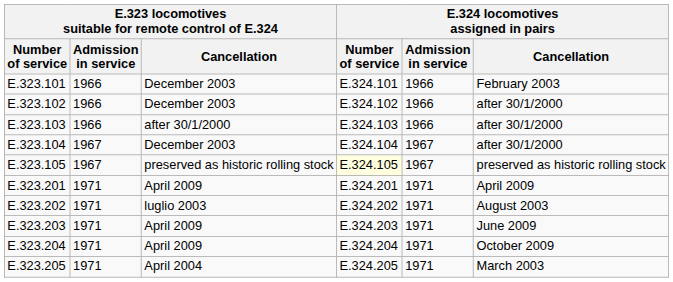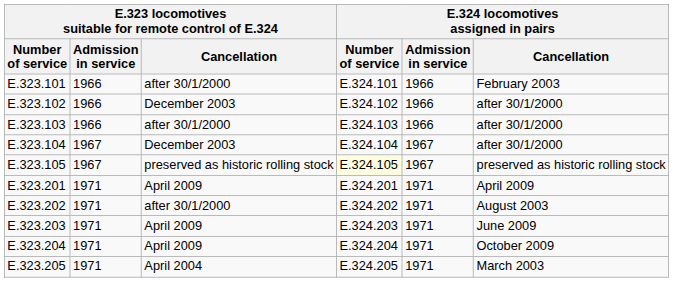 <table class="wikitable">
 <tr>
 <th colspan="3">E.323 locomotives<br>suitable for remote control of E.324</th>
 <th colspan="3">E.324 locomotives<br>assigned in pairs</th>
 </tr>
 <tr>
 <th>Number<br>of service</th>
 <th>Admission<br>in service</th>
 <th>Cancellation</th>
 <th>Number<br>of service</th>
 <th>Admission<br>in service</th>
 <th>Cancellation</th>
 </tr>
 <tr>
 <td>E.323.101</td>
 <td>1966</td>
-<td>December 2003</td>
+<td>after 30/1/2000</td>
 <td>E.324.101</td>
 <td>1966</td>
 <td>February 2003</td>
 </tr>
 <tr>
 <td>E.323.102</td>
 <td>1966</td>
 <td>December 2003</td>
 <td>E.324.102</td>
 <td>1966</td>
 <td>after 30/1/2000</td>
 </tr>
 <tr>
 <td>E.323.103</td>
 <td>1966</td>
 <td>after 30/1/2000</td>
 <td>E.324.103</td>
 <td>1966</td>
 <td>after 30/1/2000</td>
 </tr>
 <tr>
 <td>E.323.104</td>
 <td>1967</td>
 <td>December 2003</td>
 <td>E.324.104</td>
 <td>1967</td>
 <td>after 30/1/2000</td>
 </tr>
 <tr>
 <td>E.323.105</td>
 <td>1967</td>
 <td>preserved as historic rolling stock</td>
 <td style="background: lightyellow;">E.324.105</td>
 <td>1967</td>
 <td>preserved as historic rolling stock</td>
 </tr>
 <tr>
 <td>E.323.201</td>
 <td>1971</td>
 <td>April 2009</td>
 <td>E.324.201</td>
 <td>1971</td>
 <td>April 2009</td>
 </tr>
 <tr>
 <td>E.323.202</td>
 <td>1971</td>
-<td>luglio 2003</td>
+<td>after 30/1/2000</td>
 <td>E.324.202</td>
 <td>1971</td>
 <td>August 2003</td>
 </tr>
 <tr>
 <td>E.323.203</td>
 <td>1971</td>
 <td>April 2009</td>
 <td>E.324.203</td>
 <td>1971</td>
 <td>June 2009</td>
 </tr>
 <tr>
 <td>E.323.204</td>
 <td>1971</td>
 <td>April 2009</td>
 <td>E.324.204</td>
 <td>1971</td>
 <td>October 2009</td>
 </tr>
 <tr>
 <td>E.323.205</td>
 <td>1971</td>
 <td>April 2004</td>
 <td>E.324.205</td>
 <td>1971</td>
 <td>March 2003</td>
 </tr>
 </table>
